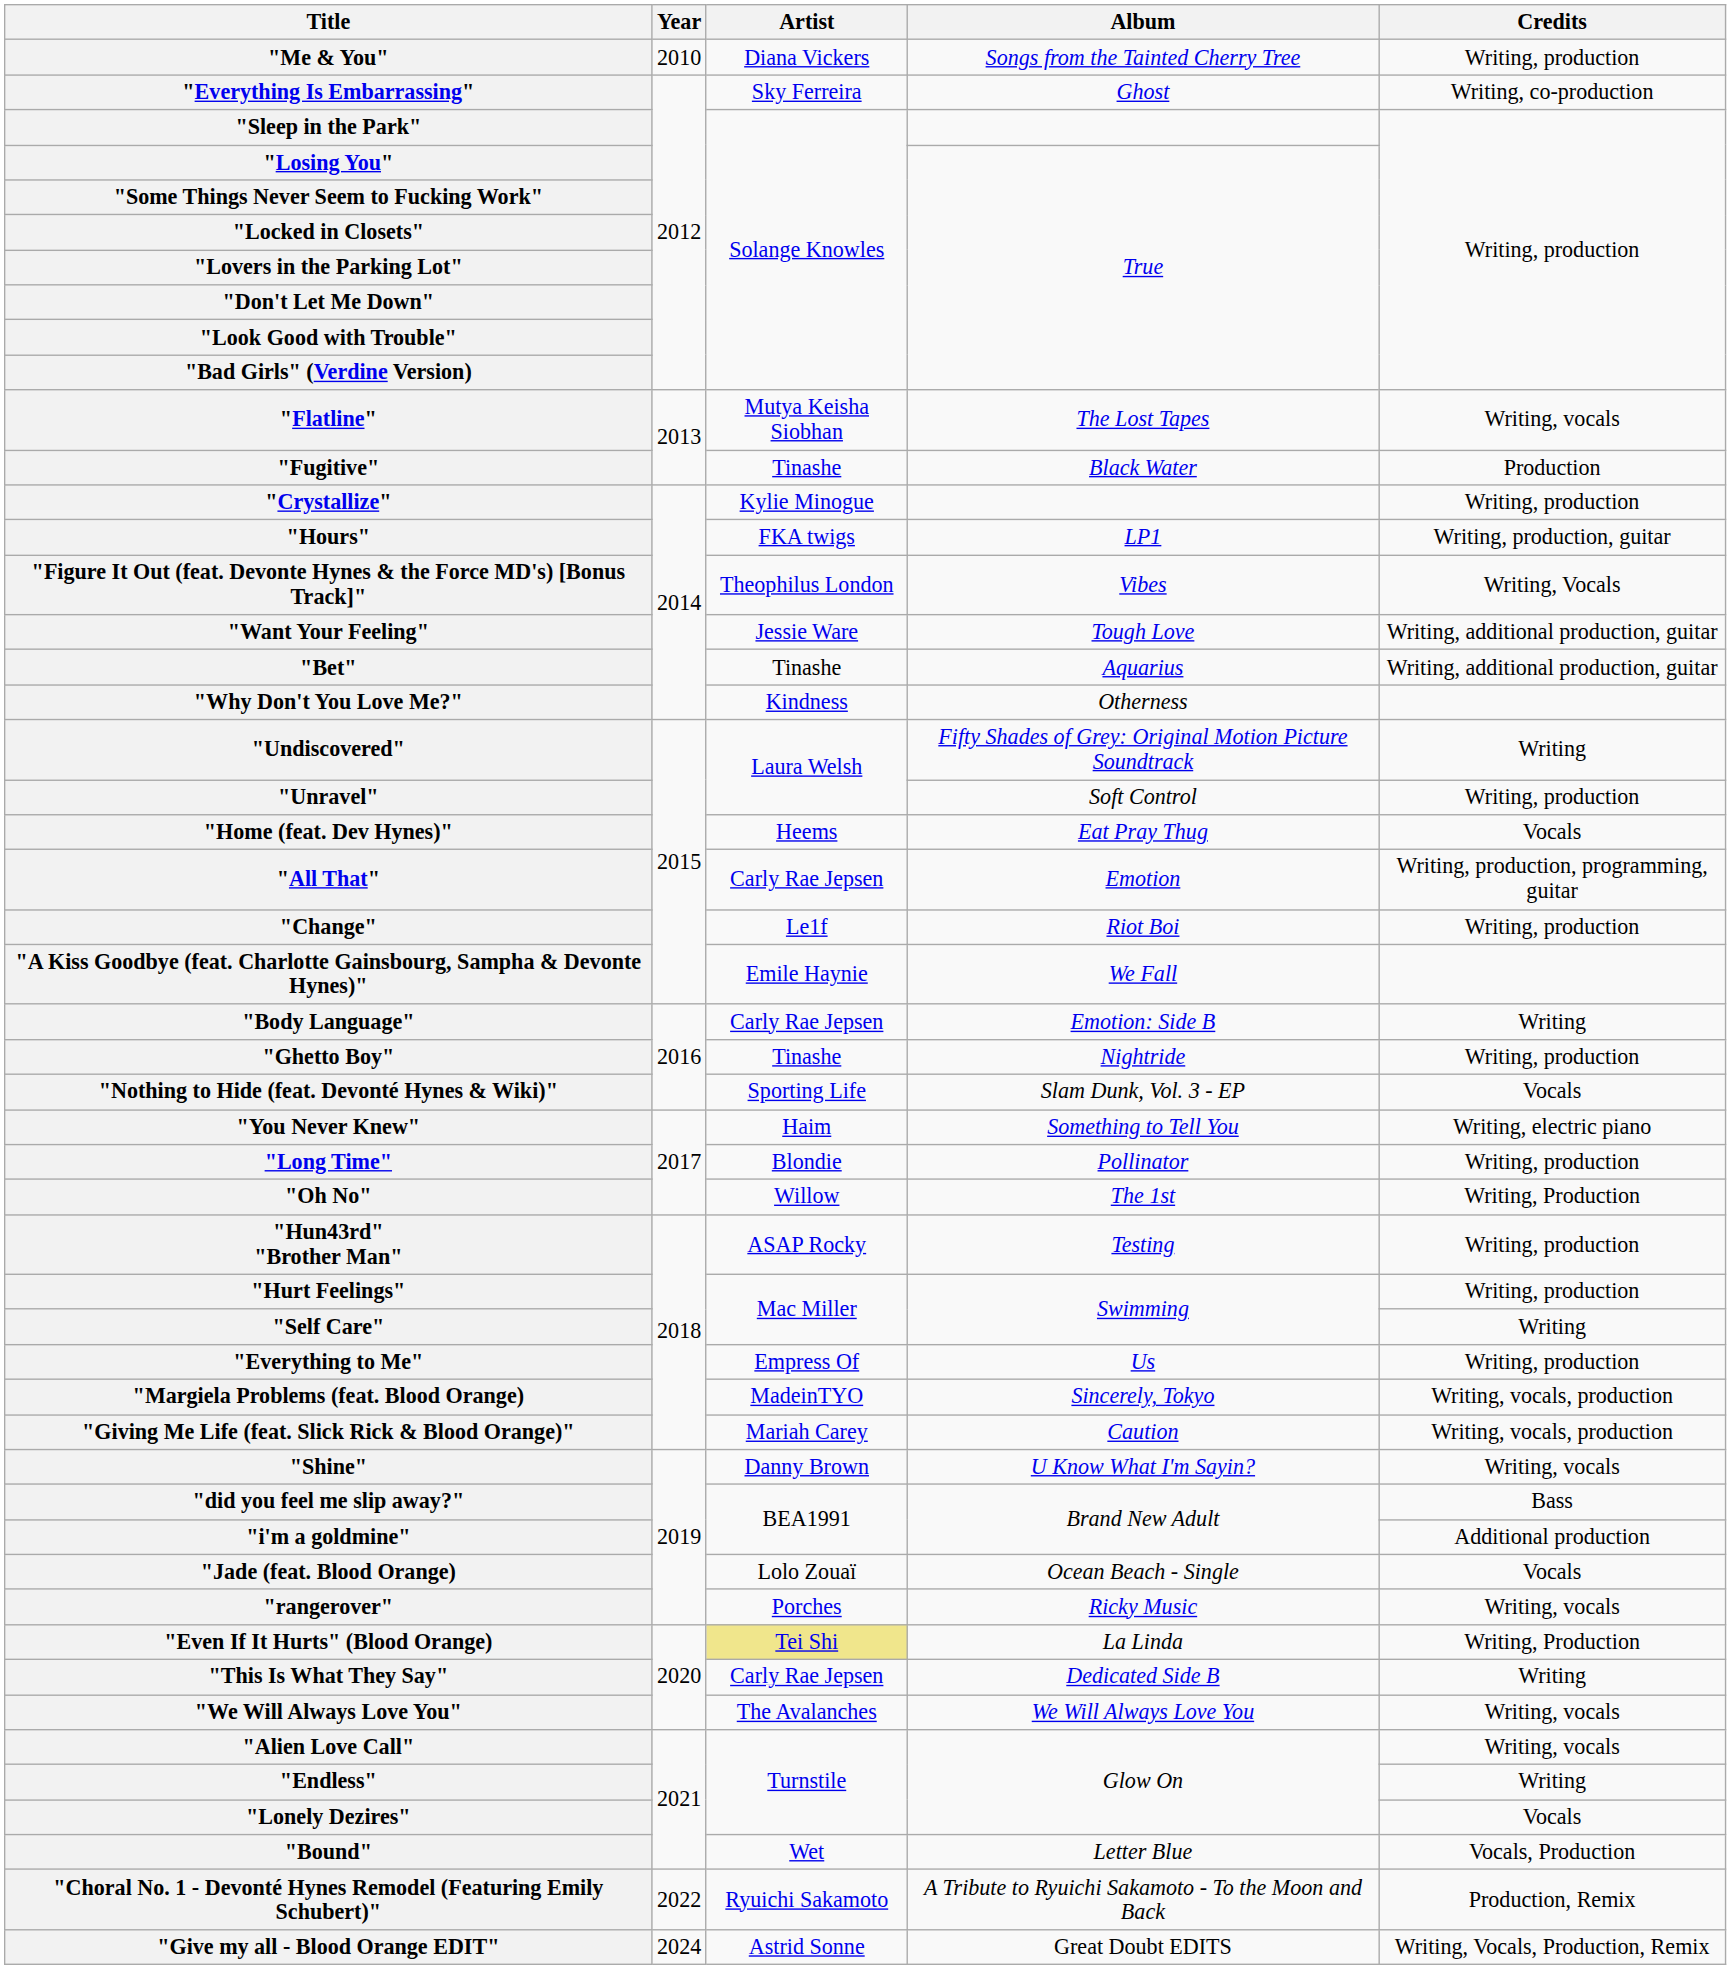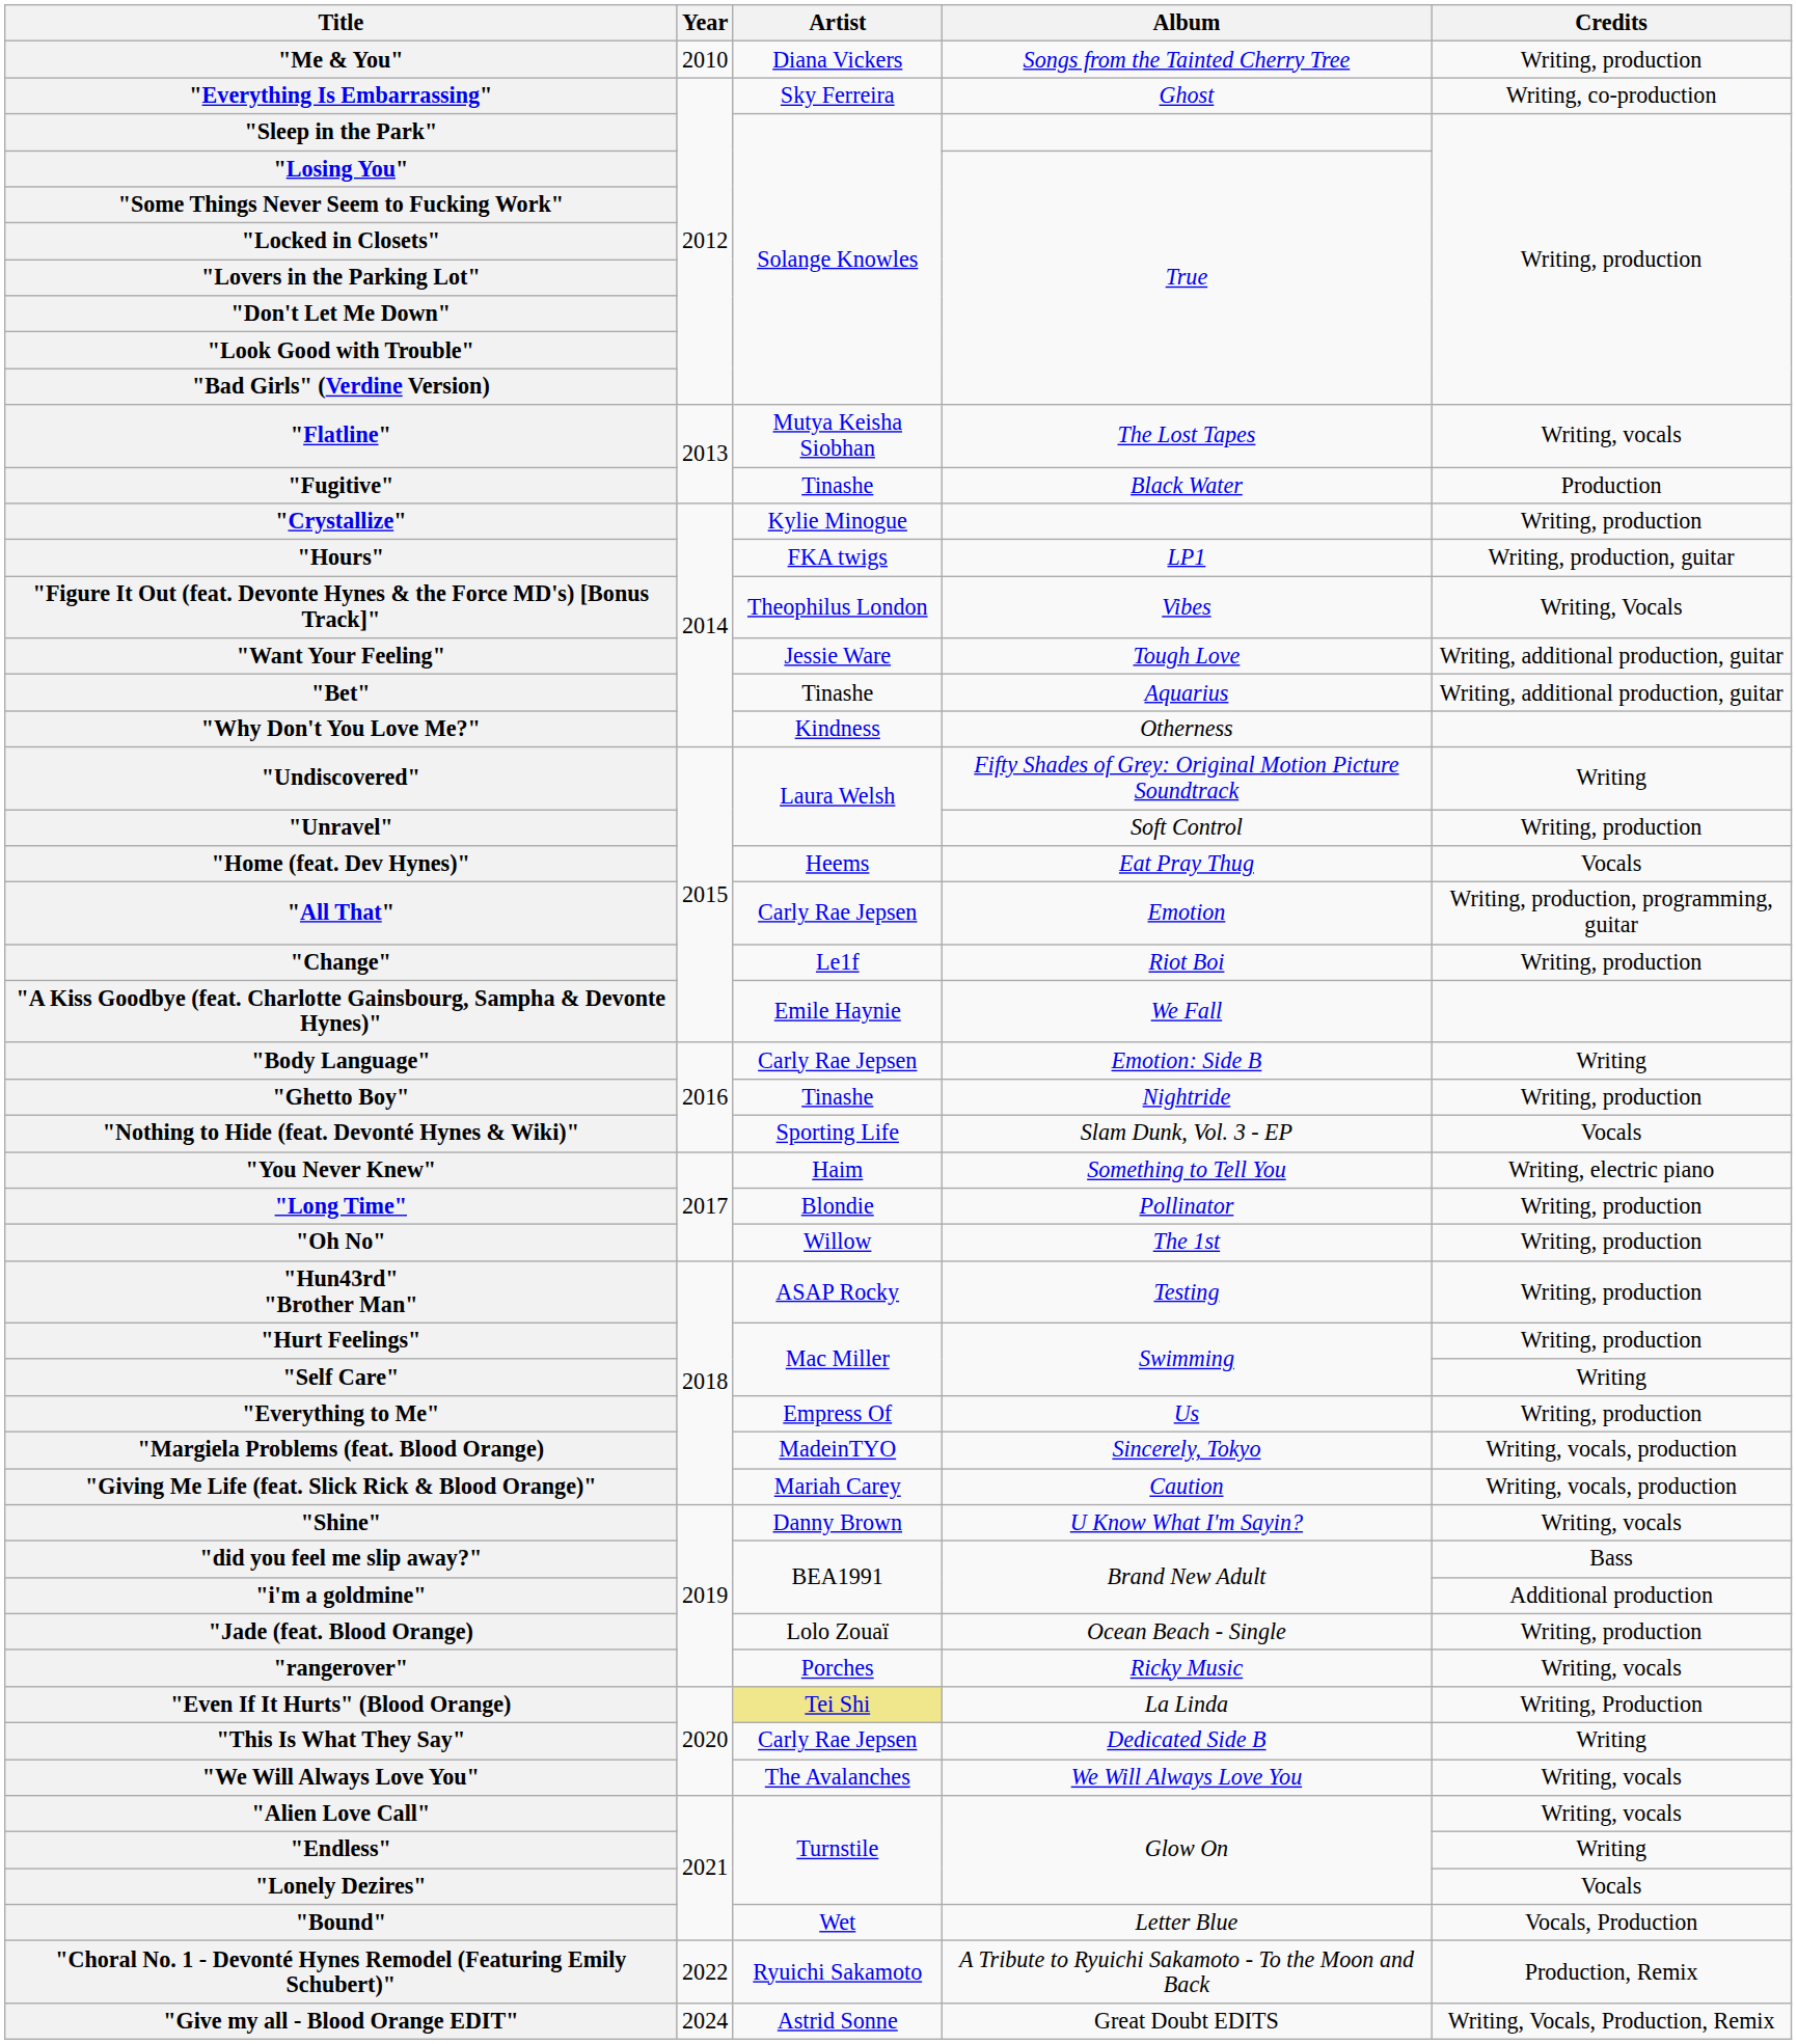 <table class="wikitable plainrowheaders" style="text-align:center;">
 <tr>
 <th scope="col">Title</th>
 <th scope="col">Year</th>
 <th scope="col">Artist</th>
 <th scope="col">Album</th>
 <th scope="col">Credits</th>
 </tr>
 <tr>
 <th scope="row">"Me & You"</th>
 <td>2010</td>
 <td><a href='#'>Diana Vickers</a></td>
 <td><em><a href='#'>Songs from the Tainted Cherry Tree</a></em></td>
 <td>Writing, production</td>
 </tr>
 <tr>
 <th scope="row">"<a href='#'>Everything Is Embarrassing</a>"</th>
 <td rowspan="9">2012</td>
 <td><a href='#'>Sky Ferreira</a></td>
 <td><em><a href='#'>Ghost</a></em></td>
 <td>Writing, co-production</td>
 </tr>
 <tr>
 <th scope="row">"Sleep in the Park"</th>
 <td rowspan="8"><a href='#'>Solange Knowles</a></td>
 <td></td>
 <td rowspan="8">Writing, production</td>
 </tr>
 <tr>
 <th scope="row">"<a href='#'>Losing You</a>"</th>
 <td rowspan="7"><em><a href='#'>True</a></em></td>
 </tr>
 <tr>
 <th scope="row">"Some Things Never Seem to Fucking Work"</th>
 </tr>
 <tr>
 <th scope="row">"Locked in Closets"</th>
 </tr>
 <tr>
 <th scope="row">"Lovers in the Parking Lot"</th>
 </tr>
 <tr>
 <th scope="row">"Don't Let Me Down"</th>
 </tr>
 <tr>
 <th scope="row">"Look Good with Trouble"</th>
 </tr>
 <tr>
 <th scope="row">"Bad Girls" (<a href='#'>Verdine</a> Version)</th>
 </tr>
 <tr>
 <th scope="row">"<a href='#'>Flatline</a>"</th>
 <td rowspan="2">2013</td>
 <td><a href='#'>Mutya Keisha Siobhan</a></td>
 <td><em><a href='#'>The Lost Tapes</a></em></td>
 <td>Writing, vocals</td>
 </tr>
 <tr>
 <th scope="row">"Fugitive"</th>
 <td><a href='#'>Tinashe</a></td>
 <td><em><a href='#'>Black Water</a></em></td>
 <td>Production</td>
 </tr>
 <tr>
 <th scope="row">"<a href='#'>Crystallize</a>"</th>
 <td rowspan="6">2014</td>
 <td><a href='#'>Kylie Minogue</a></td>
 <td></td>
 <td>Writing, production</td>
 </tr>
 <tr>
 <th scope="row">"Hours"</th>
 <td><a href='#'>FKA twigs</a></td>
 <td><em><a href='#'>LP1</a></em></td>
 <td>Writing, production, guitar</td>
 </tr>
 <tr>
 <th scope="row">"Figure It Out (feat. Devonte Hynes & the Force MD's) [Bonus Track]"</th>
 <td><a href='#'>Theophilus London</a></td>
 <td><em><a href='#'>Vibes</a></em></td>
 <td>Writing, Vocals</td>
 </tr>
 <tr>
 <th scope="row">"Want Your Feeling"</th>
 <td><a href='#'>Jessie Ware</a></td>
 <td><em><a href='#'>Tough Love</a></em></td>
 <td>Writing, additional production, guitar</td>
 </tr>
 <tr>
 <th scope="row">"Bet"</th>
 <td>Tinashe</td>
 <td><em><a href='#'>Aquarius</a></em></td>
 <td>Writing, additional production, guitar</td>
 </tr>
 <tr>
 <th scope="row">"Why Don't You Love Me?"</th>
 <td><a href='#'>Kindness</a></td>
 <td><em>Otherness</em></td>
 <td></td>
 </tr>
 <tr>
 <th scope="row">"Undiscovered"</th>
 <td rowspan="6">2015</td>
 <td rowspan="2"><a href='#'>Laura Welsh</a></td>
 <td><em><a href='#'>Fifty Shades of Grey: Original Motion Picture Soundtrack</a></em></td>
 <td>Writing</td>
 </tr>
 <tr>
 <th scope="row">"Unravel"</th>
 <td><em>Soft Control</em></td>
 <td>Writing, production</td>
 </tr>
 <tr>
 <th scope="row">"Home (feat. Dev Hynes)"</th>
 <td><a href='#'>Heems</a></td>
 <td><em><a href='#'>Eat Pray Thug</a></em></td>
 <td>Vocals</td>
 </tr>
 <tr>
 <th scope="row">"<a href='#'>All That</a>"</th>
 <td><a href='#'>Carly Rae Jepsen</a></td>
 <td><em><a href='#'>Emotion</a></em></td>
 <td>Writing, production, programming, guitar</td>
 </tr>
 <tr>
 <th scope="row">"Change"</th>
 <td><a href='#'>Le1f</a></td>
 <td><em><a href='#'>Riot Boi</a></em></td>
 <td>Writing, production</td>
 </tr>
 <tr>
 <th scope="row">"A Kiss Goodbye (feat. Charlotte Gainsbourg, Sampha & Devonte Hynes)"</th>
 <td><a href='#'>Emile Haynie</a></td>
 <td><em><a href='#'>We Fall</a></em></td>
 <td></td>
 </tr>
 <tr>
 <th scope="row">"Body Language"</th>
 <td rowspan="3">2016</td>
 <td><a href='#'>Carly Rae Jepsen</a></td>
 <td><em><a href='#'>Emotion: Side B</a></em></td>
 <td>Writing</td>
 </tr>
 <tr>
 <th scope="row">"Ghetto Boy"</th>
 <td><a href='#'>Tinashe</a></td>
 <td><em><a href='#'>Nightride</a></em></td>
 <td>Writing, production</td>
 </tr>
 <tr>
 <th scope="row">"Nothing to Hide (feat. Devonté Hynes & Wiki)"</th>
 <td><a href='#'>Sporting Life</a></td>
 <td><em>Slam Dunk, Vol. 3 - EP</em></td>
 <td>Vocals</td>
 </tr>
 <tr>
 <th scope="row">"You Never Knew"</th>
 <td rowspan="3">2017</td>
 <td><a href='#'> Haim</a></td>
 <td><em><a href='#'>Something to Tell You</a></em></td>
 <td>Writing, electric piano</td>
 </tr>
 <tr>
 <th scope="row"><a href='#'>"Long Time"</a></th>
 <td><a href='#'> Blondie</a></td>
 <td><em><a href='#'>Pollinator</a></em></td>
 <td>Writing, production</td>
 </tr>
 <tr>
 <th scope="row">"Oh No"</th>
 <td><a href='#'>Willow</a></td>
 <td><em><a href='#'>The 1st</a></em></td>
-<td>Writing, Production</td>
+<td>Writing, production</td>
 </tr>
 <tr>
 <th scope="row">"Hun43rd"<br>"Brother Man"</th>
 <td rowspan="6">2018</td>
 <td><a href='#'>ASAP Rocky</a></td>
 <td><em><a href='#'>Testing</a></em></td>
 <td>Writing, production</td>
 </tr>
 <tr>
 <th scope="row">"Hurt Feelings"</th>
 <td rowspan="2"><a href='#'>Mac Miller</a></td>
 <td rowspan="2"><em><a href='#'>Swimming</a></em></td>
 <td>Writing, production</td>
 </tr>
 <tr>
 <th scope="row">"Self Care"</th>
 <td>Writing</td>
 </tr>
 <tr>
 <th scope="row">"Everything to Me"</th>
 <td><a href='#'>Empress Of</a></td>
 <td><em><a href='#'>Us</a></em></td>
 <td>Writing, production</td>
 </tr>
 <tr>
 <th scope="row">"Margiela Problems (feat. Blood Orange)</th>
 <td><a href='#'>MadeinTYO</a></td>
 <td><em><a href='#'>Sincerely, Tokyo</a></em></td>
 <td>Writing, vocals, production</td>
 </tr>
 <tr>
 <th scope="row">"Giving Me Life (feat. Slick Rick & Blood Orange)"</th>
 <td><a href='#'>Mariah Carey</a></td>
 <td><em><a href='#'>Caution</a></em></td>
 <td>Writing, vocals, production</td>
 </tr>
 <tr>
 <th scope="row">"Shine"</th>
 <td rowspan="5">2019</td>
 <td><a href='#'>Danny Brown</a></td>
 <td><em><a href='#'>U Know What I'm Sayin?</a></em></td>
 <td>Writing, vocals</td>
 </tr>
 <tr>
 <th scope="row">"did you feel me slip away?"</th>
 <td rowspan="2">BEA1991</td>
 <td rowspan="2"><em>Brand New Adult</em></td>
 <td>Bass</td>
 </tr>
 <tr>
 <th scope="row">"i'm a goldmine"</th>
 <td>Additional production</td>
 </tr>
 <tr>
 <th scope="row">"Jade (feat. Blood Orange)</th>
 <td>Lolo Zouaï</td>
 <td><em>Ocean Beach - Single</em></td>
-<td>Vocals</td>
+<td>Writing, production</td>
 </tr>
 <tr>
 <th scope="row">"rangerover"</th>
 <td rowspan="1"><a href='#'>Porches</a></td>
 <td rowspan="1"><em><a href='#'>Ricky Music</a></em></td>
 <td>Writing, vocals</td>
 </tr>
 <tr>
 <th scope="row">"Even If It Hurts" (Blood Orange)</th>
 <td rowspan="3">2020</td>
 <td rowspan="1" style="background: khaki;"><a href='#'>Tei Shi</a></td>
 <td rowspan="1"><em>La Linda</em></td>
 <td>Writing, Production</td>
 </tr>
 <tr>
 <th scope="row">"This Is What They Say"</th>
 <td rowspan="1"><a href='#'>Carly Rae Jepsen</a></td>
 <td rowspan="1"><em><a href='#'>Dedicated Side B</a></em></td>
 <td>Writing</td>
 </tr>
 <tr>
 <th scope="row">"We Will Always Love You"</th>
 <td rowspan="1"><a href='#'>The Avalanches</a></td>
 <td rowspan="1"><em><a href='#'>We Will Always Love You</a></em></td>
 <td>Writing, vocals</td>
 </tr>
 <tr>
 <th scope="row">"Alien Love Call"</th>
 <td rowspan="4">2021</td>
 <td rowspan="3"><a href='#'>Turnstile</a></td>
 <td rowspan="3"><em>Glow On</em></td>
 <td>Writing, vocals</td>
 </tr>
 <tr>
 <th scope="row">"Endless"</th>
 <td>Writing</td>
 </tr>
 <tr>
 <th scope="row">"Lonely Dezires"</th>
 <td>Vocals</td>
 </tr>
 <tr>
 <th scope="row">"Bound"</th>
 <td><a href='#'>Wet</a></td>
 <td><em>Letter Blue</em></td>
 <td>Vocals, Production</td>
 </tr>
 <tr>
 <th scope="row">"Choral No. 1 - Devonté Hynes Remodel (Featuring Emily Schubert)"</th>
 <td>2022</td>
 <td><a href='#'>Ryuichi Sakamoto</a></td>
 <td><em>A Tribute to Ryuichi Sakamoto - To the Moon and Back</em></td>
 <td>Production, Remix</td>
 </tr>
 <tr>
 <th scope="row">"Give my all - Blood Orange EDIT"</th>
 <td>2024</td>
 <td><a href='#'>Astrid Sonne</a></td>
 <td>Great Doubt EDITS</td>
 <td>Writing, Vocals, Production, Remix</td>
 </tr>
 </table>
